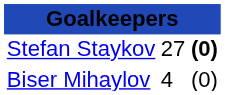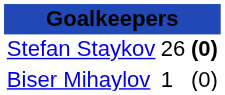 <table class="toccolours" border="0" cellpadding="2" cellspacing="0" align="left" style="margin:0.5em;">
 <tr>
 <th colspan="4" align="center" bgcolor="#2049B7"><span>Goalkeepers</span></th>
 </tr>
 <tr>
 <td> <a href='#'>Stefan Staykov</a></td>
-<td>27</td>
+<td>26</td>
 <td><strong>(0)</strong></td>
 </tr>
 <tr>
 <td> <a href='#'>Biser Mihaylov</a></td>
-<td>4</td>
+<td>1</td>
 <td>(0)</td>
 </tr>
 <tr>
 </tr>
 </table>
